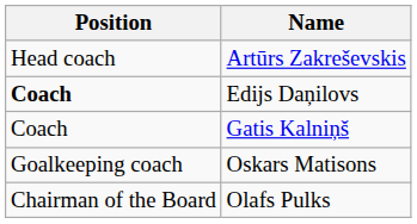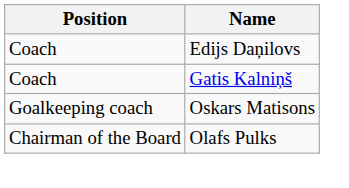 <table class="wikitable">
 <tr>
 <th>Position</th>
 <th>Name</th>
 </tr>
 <tr>
-<td>Head coach</td>
-<td> <a href='#'>Artūrs Zakreševskis</a></td>
-</tr>
-<tr>
-<td><strong>Coach</strong></td>
+<td>Coach</td>
 <td> Edijs Daņilovs</td>
 </tr>
 <tr>
 <td>Coach</td>
 <td> <a href='#'>Gatis Kalniņš</a></td>
 </tr>
 <tr>
 <td>Goalkeeping coach</td>
 <td> Oskars Matisons</td>
 </tr>
 <tr>
 <td>Chairman of the Board</td>
 <td> Olafs Pulks</td>
 </tr>
 </table>
